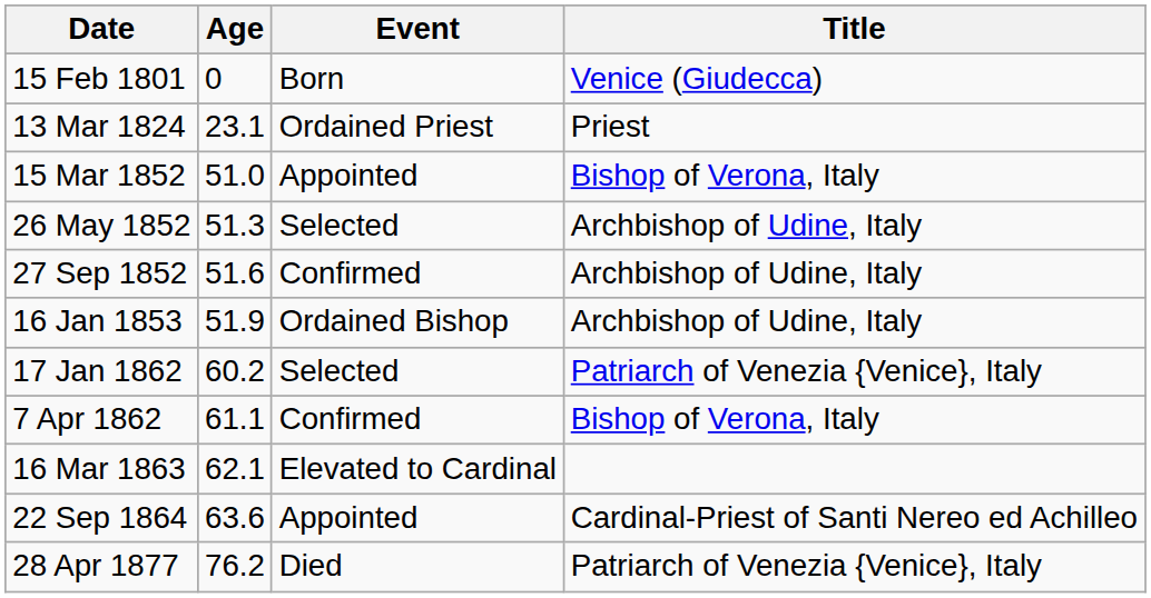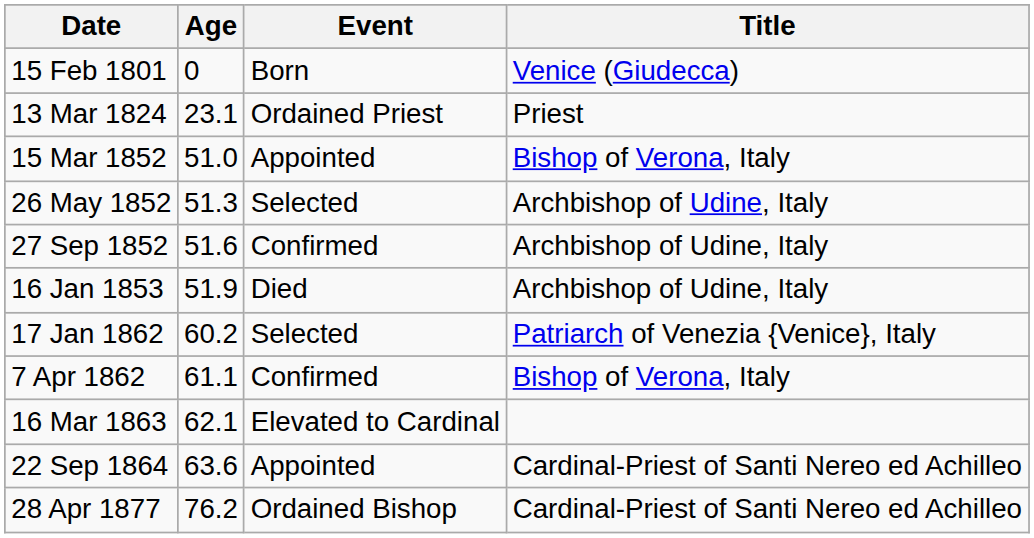 <table class="wikitable">
 <tr>
 <th>Date</th>
 <th>Age</th>
 <th>Event</th>
 <th>Title</th>
 </tr>
 <tr>
 <td>15 Feb 1801</td>
 <td>0</td>
 <td>Born</td>
 <td><a href='#'>Venice</a> (<a href='#'>Giudecca</a>)</td>
 </tr>
 <tr>
 <td>13 Mar 1824</td>
 <td>23.1</td>
 <td>Ordained Priest</td>
 <td>Priest</td>
 </tr>
 <tr>
 <td>15 Mar 1852</td>
 <td>51.0</td>
 <td>Appointed</td>
 <td><a href='#'>Bishop</a> of <a href='#'>Verona</a>, Italy</td>
 </tr>
 <tr>
 <td>26 May 1852</td>
 <td>51.3</td>
 <td>Selected</td>
 <td>Archbishop of <a href='#'>Udine</a>, Italy</td>
 </tr>
 <tr>
 <td>27 Sep 1852</td>
 <td>51.6</td>
 <td>Confirmed</td>
 <td>Archbishop of Udine, Italy</td>
 </tr>
 <tr>
 <td>16 Jan 1853</td>
 <td>51.9</td>
-<td>Ordained Bishop</td>
+<td>Died</td>
 <td>Archbishop of Udine, Italy</td>
 </tr>
 <tr>
 <td>17 Jan 1862</td>
 <td>60.2</td>
 <td>Selected</td>
 <td><a href='#'>Patriarch</a> of Venezia {Venice}, Italy</td>
 </tr>
 <tr>
 <td>7 Apr 1862</td>
 <td>61.1</td>
 <td>Confirmed</td>
 <td><a href='#'>Bishop</a> of <a href='#'>Verona</a>, Italy</td>
 </tr>
 <tr>
 <td>16 Mar 1863</td>
 <td>62.1</td>
 <td>Elevated to Cardinal</td>
 <td></td>
 </tr>
 <tr>
 <td>22 Sep 1864</td>
 <td>63.6</td>
 <td>Appointed</td>
 <td>Cardinal-Priest of Santi Nereo ed Achilleo</td>
 </tr>
 <tr>
 <td>28 Apr 1877</td>
 <td>76.2</td>
-<td>Died</td>
-<td>Patriarch of Venezia {Venice}, Italy</td>
+<td>Ordained Bishop</td>
+<td>Cardinal-Priest of Santi Nereo ed Achilleo</td>
 </tr>
 </table>
